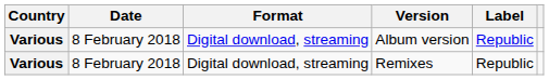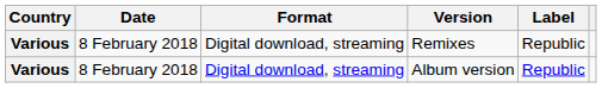 <table class="wikitable plainrowheaders">
 <tr>
 <th scope="col">Country</th>
 <th scope="col">Date</th>
 <th scope="col">Format</th>
 <th scope="col">Version</th>
 <th scope="col">Label</th>
 <th scope="col"></th>
 </tr>
 <tr>
 <th scope="row">Various</th>
 <td>8 February 2018</td>
+<td>Digital download, streaming</td>
+<td>Remixes</td>
+<td>Republic</td>
+<td></td>
+</tr>
+<tr>
+<th scope="row">Various</th>
+<td>8 February 2018</td>
 <td><a href='#'>Digital download</a>, <a href='#'>streaming</a></td>
 <td>Album version</td>
 <td><a href='#'>Republic</a></td>
 <td></td>
 </tr>
-<tr>
-<th scope="row">Various</th>
-<td>8 February 2018</td>
-<td>Digital download, streaming</td>
-<td>Remixes</td>
-<td>Republic</td>
-<td></td>
-</tr>
 </table>
